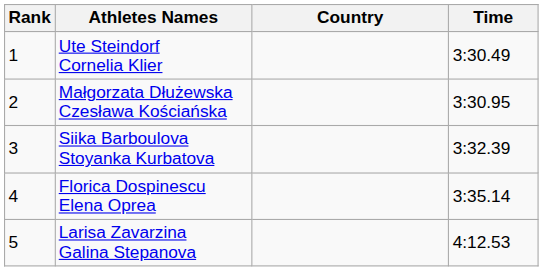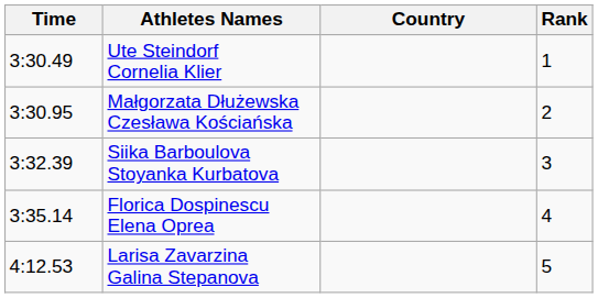 <table class="wikitable">
 <tr>
-<th width=25>Rank</th>
+<th width=75>Time</th>
 <th width=175>Athletes Names</th>
 <th width=175>Country</th>
-<th width=75>Time</th>
+<th width=25>Rank</th>
 </tr>
 <tr>
-<td>1</td>
+<td>3:30.49</td>
 <td><a href='#'>Ute Steindorf</a><br><a href='#'>Cornelia Klier</a></td>
 <td></td>
-<td>3:30.49</td>
+<td>1</td>
 </tr>
 <tr>
-<td>2</td>
+<td>3:30.95</td>
 <td><a href='#'>Małgorzata Dłużewska</a><br><a href='#'>Czesława Kościańska</a></td>
 <td></td>
-<td>3:30.95</td>
+<td>2</td>
 </tr>
 <tr>
-<td>3</td>
+<td>3:32.39</td>
 <td><a href='#'>Siika Barboulova</a><br><a href='#'>Stoyanka Kurbatova</a></td>
 <td></td>
-<td>3:32.39</td>
+<td>3</td>
 </tr>
 <tr>
-<td>4</td>
+<td>3:35.14</td>
 <td><a href='#'>Florica Dospinescu</a><br><a href='#'>Elena Oprea</a></td>
 <td></td>
-<td>3:35.14</td>
+<td>4</td>
 </tr>
 <tr>
-<td>5</td>
+<td>4:12.53</td>
 <td><a href='#'>Larisa Zavarzina</a><br><a href='#'>Galina Stepanova</a></td>
 <td></td>
-<td>4:12.53</td>
+<td>5</td>
 </tr>
 </table>
